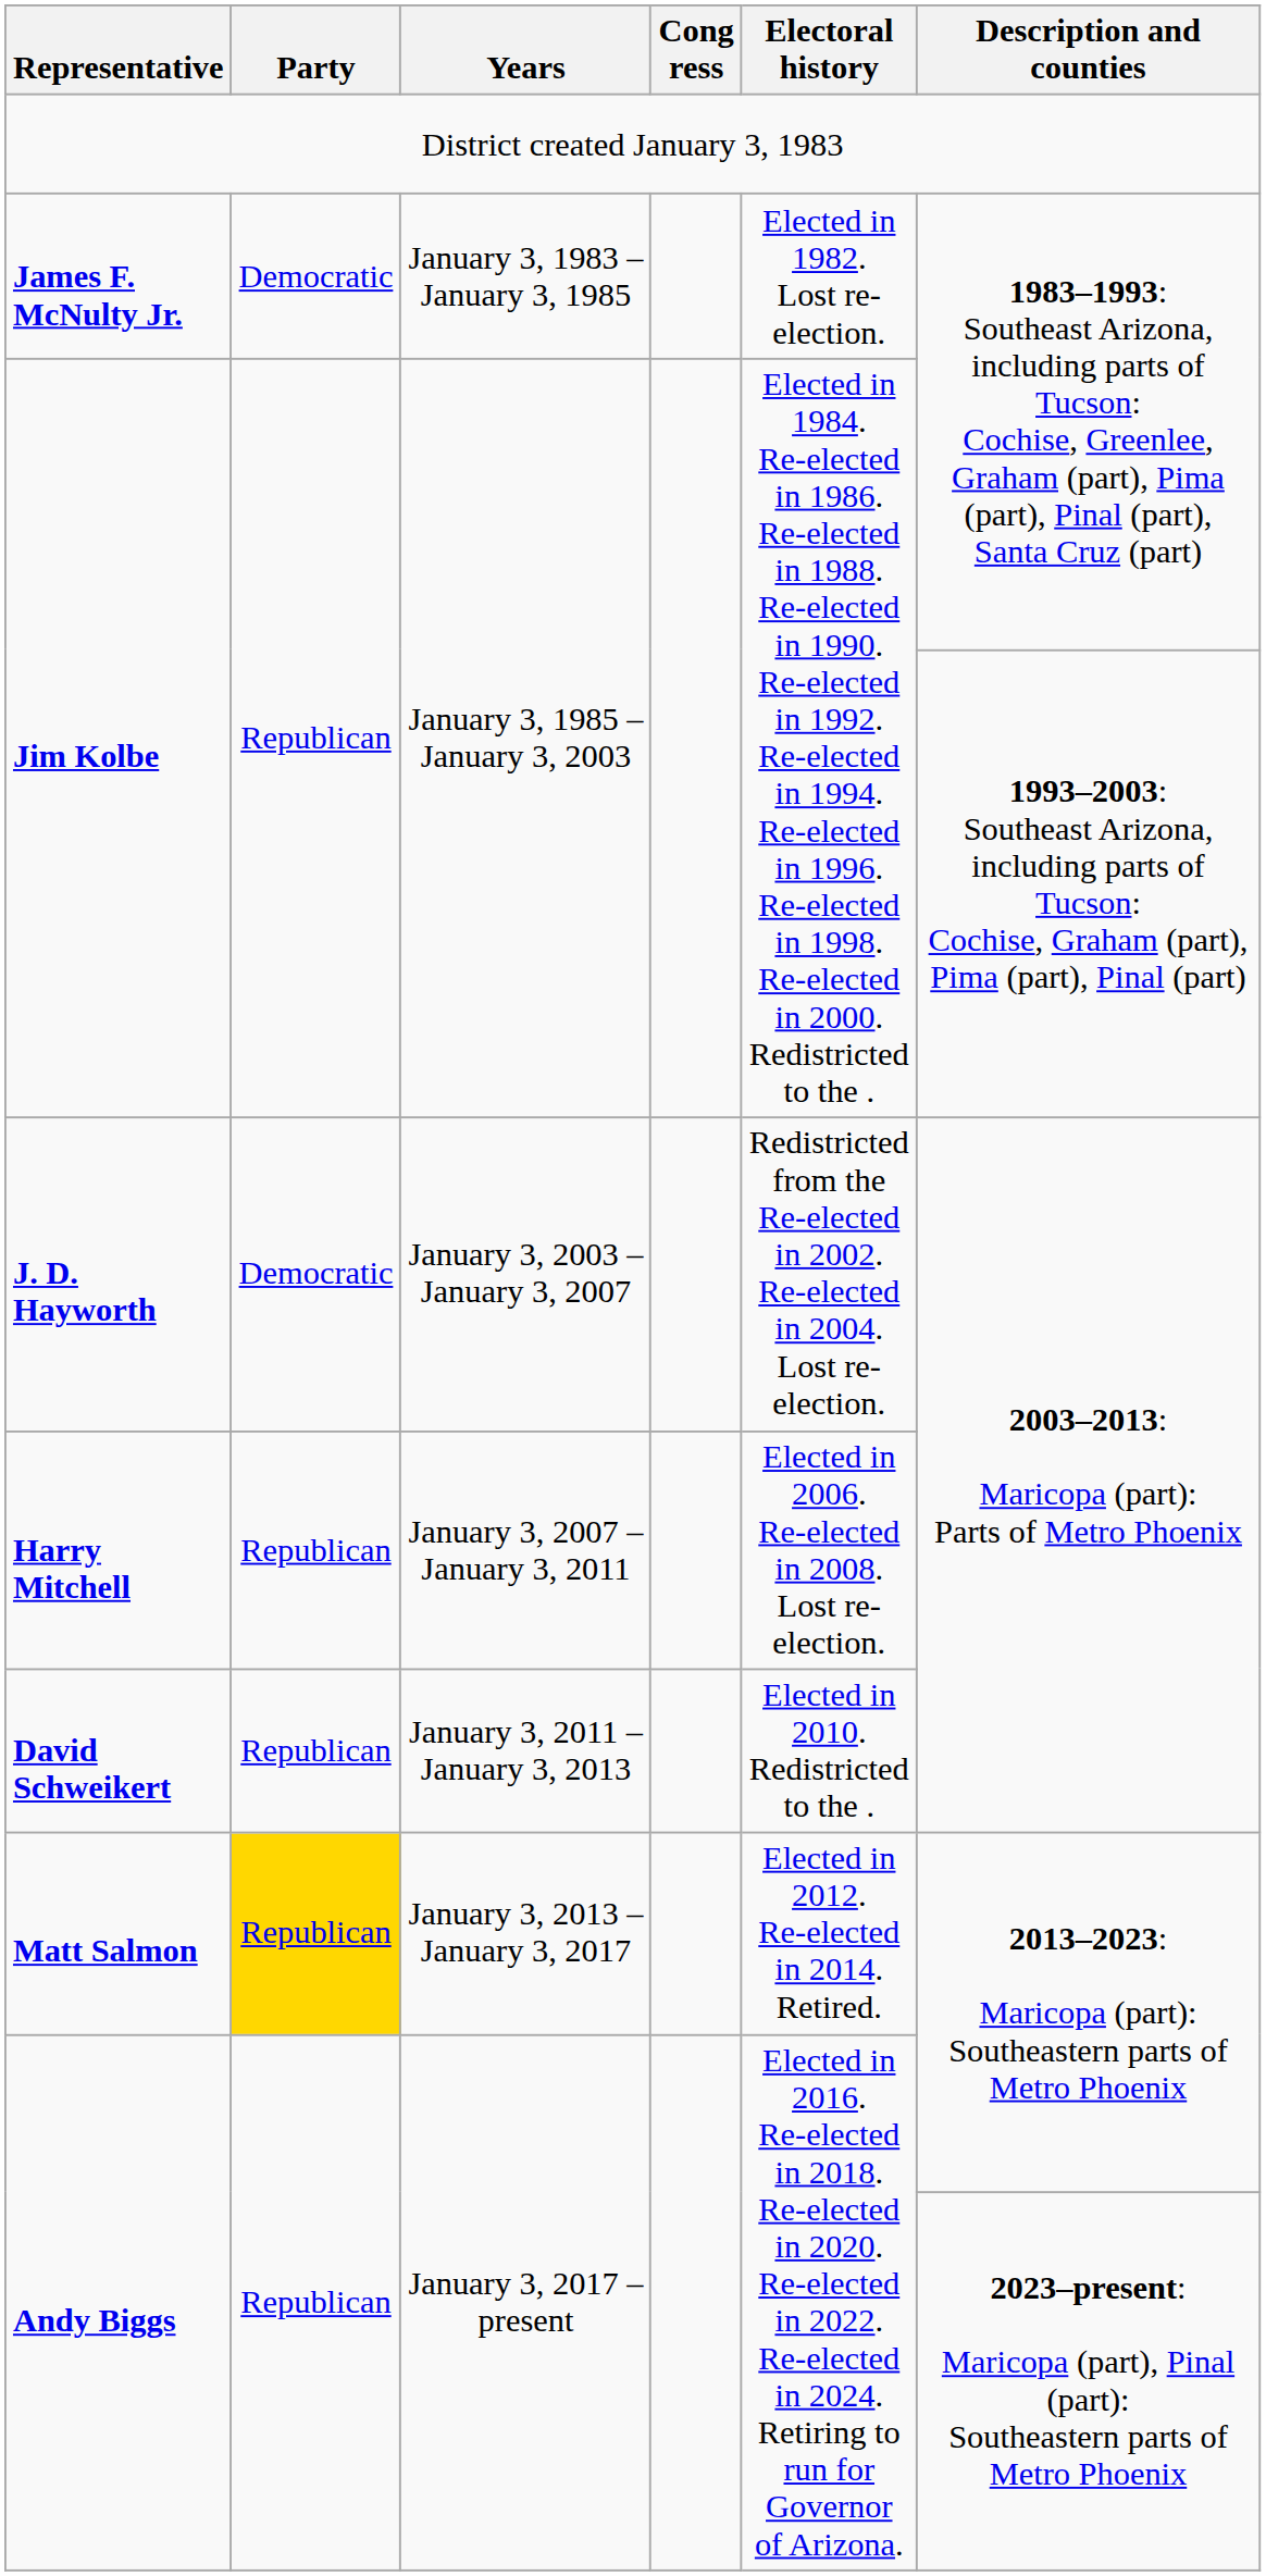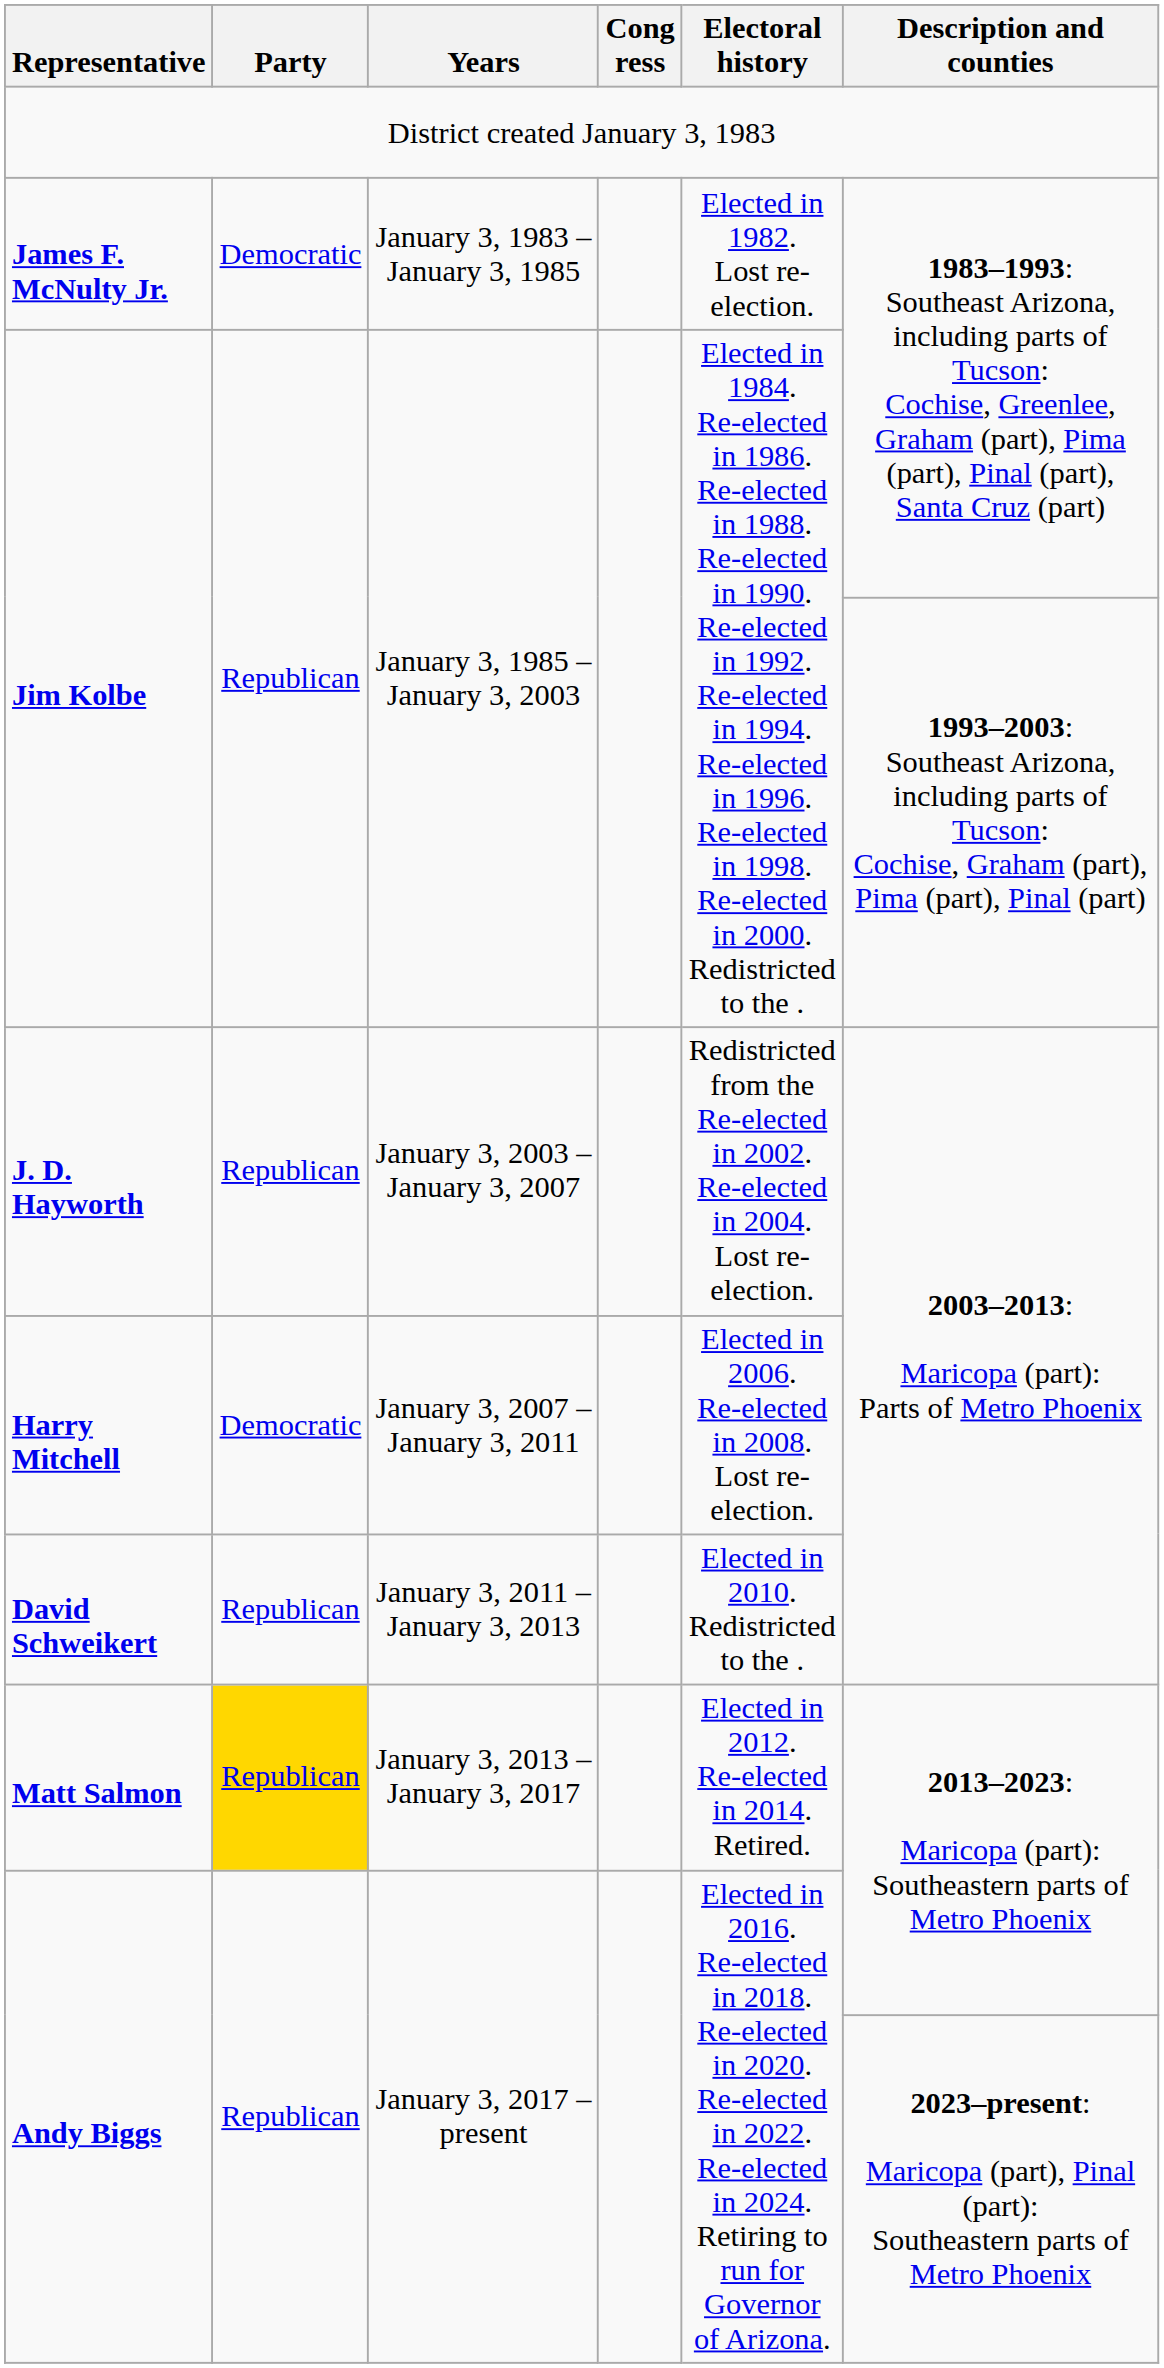 <table class=wikitable style="text-align:center">
 <tr valign=bottom>
 <th>Representative</th>
 <th>Party</th>
 <th>Years</th>
 <th>Cong<br>ress</th>
 <th>Electoral history</th>
 <th width=350>Description and counties</th>
 </tr>
 <tr style="height:3em">
 <td colspan=6>District created January 3, 1983</td>
 </tr>
 <tr style="height:3em">
 <td align=left><br><strong><a href='#'>James F. McNulty Jr.</a></strong><br></td>
 <td><a href='#'>Democratic</a></td>
 <td nowrap>January 3, 1983 –<br>January 3, 1985</td>
 <td></td>
 <td><a href='#'>Elected in 1982</a>.<br>Lost re-election.</td>
 <td rowspan=2><strong>1983–1993</strong>:<br>Southeast Arizona, including parts of <a href='#'>Tucson</a>:<br><a href='#'>Cochise</a>, <a href='#'>Greenlee</a>, <a href='#'>Graham</a> (part), <a href='#'>Pima</a> (part), <a href='#'>Pinal</a> (part), <a href='#'>Santa Cruz</a> (part)</td>
 </tr>
 <tr style="height:3em">
 <td rowspan=2 align=left><br><strong><a href='#'>Jim Kolbe</a></strong><br></td>
 <td rowspan=2 ><a href='#'>Republican</a></td>
 <td rowspan=2 nowrap>January 3, 1985 –<br>January 3, 2003</td>
 <td rowspan=2></td>
 <td rowspan=2><a href='#'>Elected in 1984</a>.<br><a href='#'>Re-elected in 1986</a>.<br><a href='#'>Re-elected in 1988</a>.<br><a href='#'>Re-elected in 1990</a>.<br><a href='#'>Re-elected in 1992</a>.<br><a href='#'>Re-elected in 1994</a>.<br><a href='#'>Re-elected in 1996</a>.<br><a href='#'>Re-elected in 1998</a>.<br><a href='#'>Re-elected in 2000</a>.<br>Redistricted to the .</td>
 </tr>
 <tr style="height:3em">
 <td><strong>1993–2003</strong>:<br>Southeast Arizona, including parts of <a href='#'>Tucson</a>:<br><a href='#'>Cochise</a>, <a href='#'>Graham</a> (part), <a href='#'>Pima</a> (part), <a href='#'>Pinal</a> (part)</td>
 </tr>
 <tr style="height:3em">
 <td align=left><br><strong><a href='#'>J. D. Hayworth</a></strong><br></td>
-<td><a href='#'>Democratic</a></td>
+<td><a href='#'>Republican</a></td>
 <td nowrap>January 3, 2003 –<br>January 3, 2007</td>
 <td></td>
 <td>Redistricted from the <br><a href='#'>Re-elected in 2002</a>.<br><a href='#'>Re-elected in 2004</a>.<br>Lost re-election.</td>
 <td rowspan=3><strong>2003–2013</strong>:<br><br><a href='#'>Maricopa</a> (part):<br>Parts of <a href='#'>Metro Phoenix</a></td>
 </tr>
 <tr style="height:3em">
 <td align=left><br><strong><a href='#'>Harry Mitchell</a></strong><br></td>
-<td><a href='#'>Republican</a></td>
+<td><a href='#'>Democratic</a></td>
 <td nowrap>January 3, 2007 –<br>January 3, 2011</td>
 <td></td>
 <td><a href='#'>Elected in 2006</a>.<br><a href='#'>Re-elected in 2008</a>.<br>Lost re-election.</td>
 </tr>
 <tr style="height:3em">
 <td align=left><br><strong><a href='#'>David Schweikert</a></strong><br></td>
 <td><a href='#'>Republican</a></td>
 <td nowrap>January 3, 2011 –<br>January 3, 2013</td>
 <td></td>
 <td><a href='#'>Elected in 2010</a>.<br>Redistricted to the .</td>
 </tr>
 <tr style="height:3em">
 <td align=left><br><strong><a href='#'>Matt Salmon</a></strong><br></td>
 <td style="background: gold;"><a href='#'>Republican</a></td>
 <td nowrap>January 3, 2013 –<br>January 3, 2017</td>
 <td></td>
 <td><a href='#'>Elected in 2012</a>.<br><a href='#'>Re-elected in 2014</a>.<br>Retired.</td>
 <td rowspan=2><strong>2013–2023</strong>:<br><br><a href='#'>Maricopa</a> (part):<br>Southeastern parts of <a href='#'>Metro Phoenix</a></td>
 </tr>
 <tr style="height:3em">
 <td rowspan=2 align=left><br><strong><a href='#'>Andy Biggs</a></strong><br></td>
 <td rowspan=2 ><a href='#'>Republican</a></td>
 <td rowspan=2 nowrap>January 3, 2017 –<br>present</td>
 <td rowspan=2></td>
 <td rowspan=2><a href='#'>Elected in 2016</a>.<br><a href='#'>Re-elected in 2018</a>.<br><a href='#'>Re-elected in 2020</a>.<br><a href='#'>Re-elected in 2022</a>.<br><a href='#'>Re-elected in 2024</a>.<br>Retiring to <a href='#'>run for Governor of Arizona</a>.</td>
 </tr>
 <tr style="height:3em">
 <td><strong>2023–present</strong>:<br><br><a href='#'>Maricopa</a> (part), <a href='#'>Pinal</a> (part):<br>Southeastern parts of <a href='#'>Metro Phoenix</a></td>
 </tr>
 </table>
